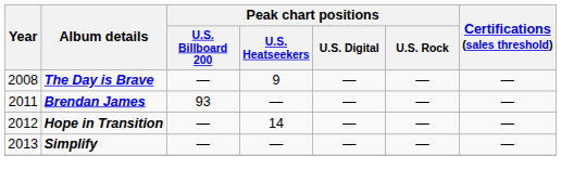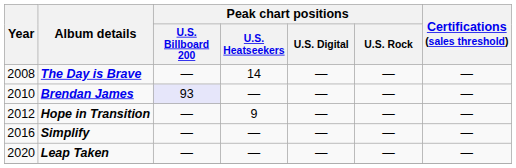 <table class="wikitable" style="text-align:center;">
 <tr>
 <th rowspan="2">Year</th>
 <th rowspan="2">Album details</th>
 <th colspan="4">Peak chart positions</th>
 <th rowspan="2"><a href='#'>Certifications</a><br><small>(<a href='#'>sales threshold</a>)</small></th>
 </tr>
 <tr style="font-size:smaller;">
 <th style="width:80px;"><a href='#'>U.S.<br>Billboard 200</a></th>
 <th style="width:80px;"><a href='#'>U.S.<br>Heatseekers</a></th>
 <th style="width:80px;">U.S. Digital</th>
 <th style="width:80px;">U.S. Rock</th>
 </tr>
 <tr>
 <td>2008</td>
 <td style="text-align:left;"><strong><em><a href='#'>The Day is Brave</a></em></strong><br></td>
 <td>—</td>
-<td>9</td>
+<td>14</td>
 <td>—</td>
 <td>—</td>
 <td>—</td>
 </tr>
 <tr>
-<td>2011</td>
+<td>2010</td>
 <td style="text-align:left;"><strong><em><a href='#'>Brendan James</a></em></strong><br></td>
-<td>93</td>
+<td style="background: lavender;">93</td>
 <td>—</td>
 <td>—</td>
 <td>—</td>
 <td>—</td>
 </tr>
 <tr>
 <td>2012</td>
 <td style="text-align:left;"><strong><em>Hope in Transition</em></strong><br></td>
 <td>—</td>
-<td>14</td>
+<td>9</td>
 <td>—</td>
 <td>—</td>
 <td>—</td>
 </tr>
 <tr>
-<td>2013</td>
+<td>2016</td>
 <td style="text-align:left;"><strong><em>Simplify</em></strong><br></td>
+<td>—</td>
+<td>—</td>
+<td>—</td>
+<td>—</td>
+<td>—</td>
+</tr>
+<tr>
+<td>2020</td>
+<td style="text-align:left;"><strong><em>Leap Taken</em></strong><br></td>
 <td>—</td>
 <td>—</td>
 <td>—</td>
 <td>—</td>
 <td>—</td>
 </tr>
 <tr>
 </tr>
 </table>
